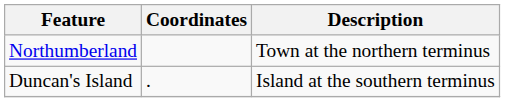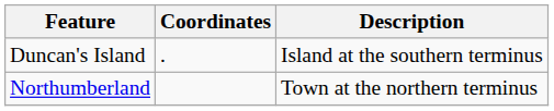 <table class="wikitable">
 <tr>
 <th>Feature</th>
 <th>Coordinates</th>
 <th>Description</th>
 </tr>
 <tr>
+<td>Duncan's Island</td>
+<td>.</td>
+<td>Island at the southern terminus</td>
+</tr>
+<tr>
 <td><a href='#'>Northumberland</a></td>
 <td></td>
 <td>Town at the northern terminus</td>
 </tr>
 <tr>
-<td>Duncan's Island</td>
-<td>.</td>
-<td>Island at the southern terminus</td>
-</tr>
-<tr>
 </tr>
 </table>
